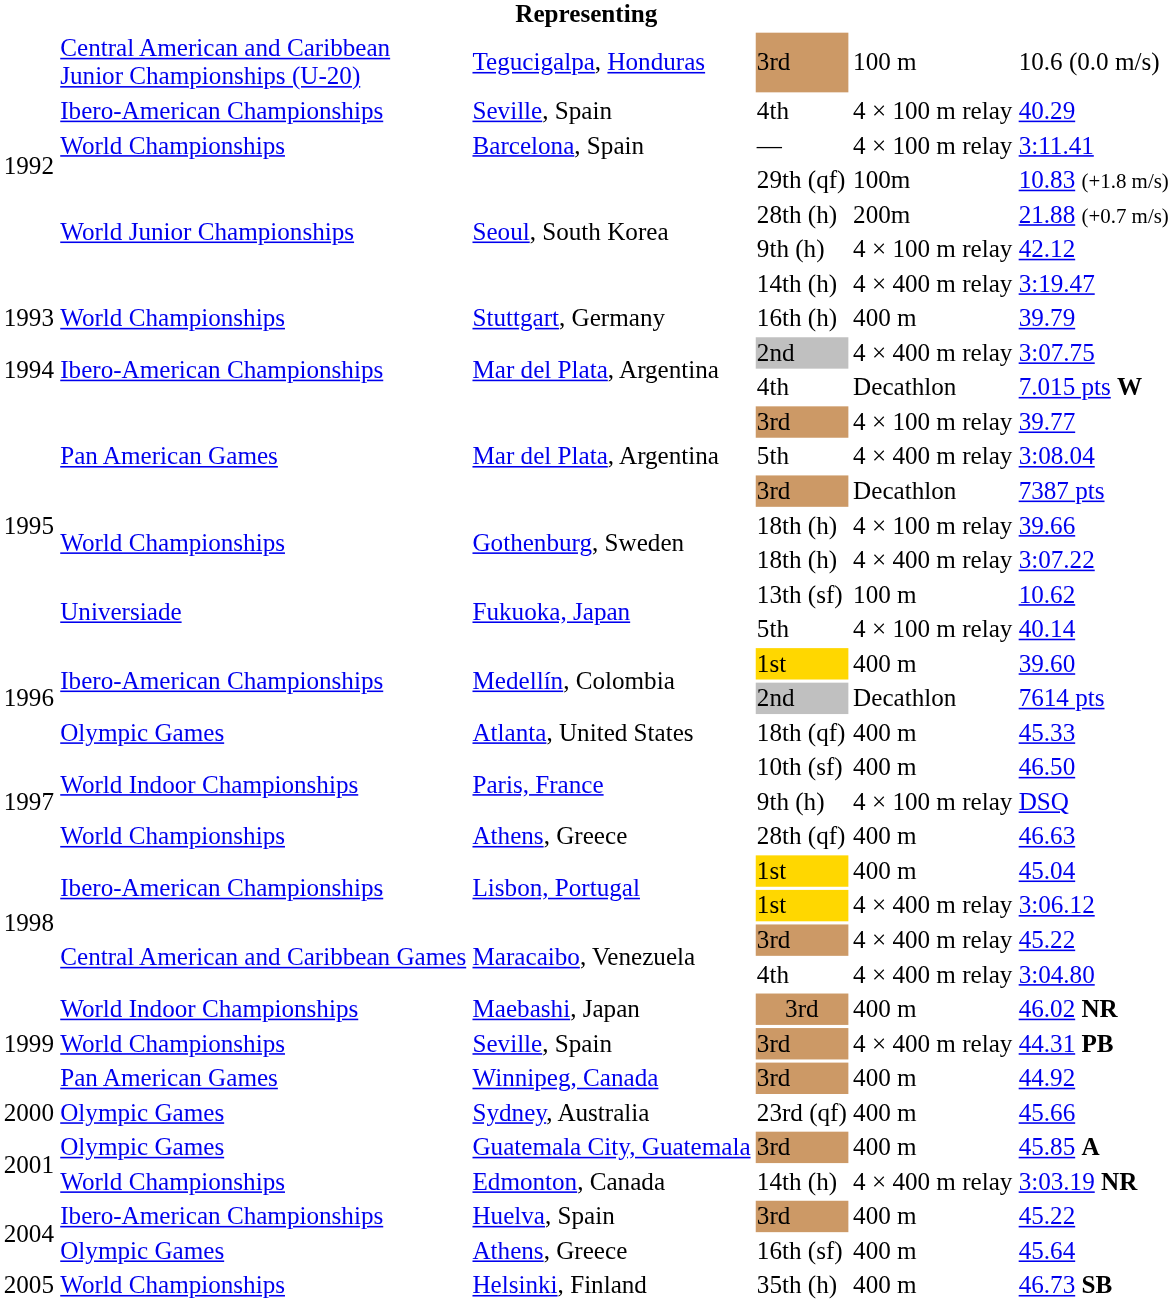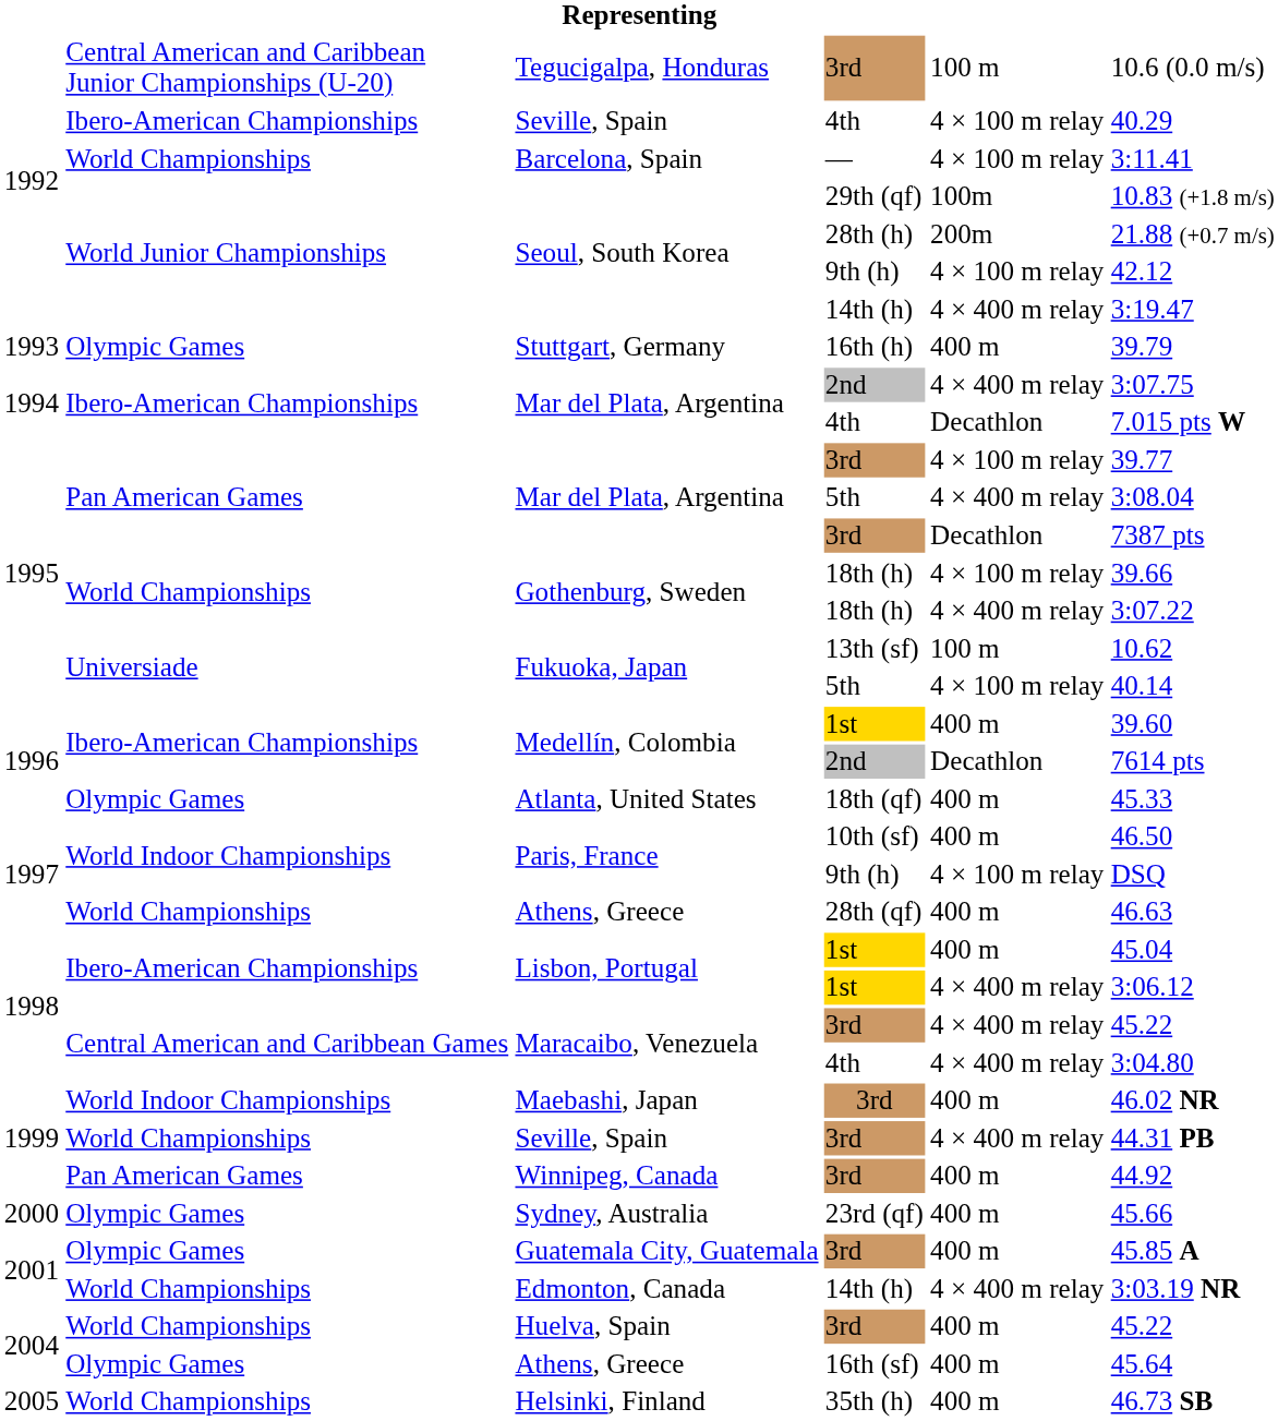 <table>
 <tr>
 <th colspan="6">Representing </th>
 </tr>
 <tr>
 <td rowspan = "7">1992</td>
 <td><a href='#'>Central American and Caribbean<br>Junior Championships (U-20)</a></td>
 <td><a href='#'>Tegucigalpa</a>, <a href='#'>Honduras</a></td>
 <td bgcolor=cc9966>3rd</td>
 <td>100 m</td>
 <td>10.6 (0.0 m/s)</td>
 </tr>
 <tr>
 <td><a href='#'>Ibero-American Championships</a></td>
 <td><a href='#'>Seville</a>, Spain</td>
 <td>4th</td>
 <td>4 × 100 m relay</td>
 <td><a href='#'>40.29</a></td>
 </tr>
 <tr>
 <td><a href='#'>World Championships</a></td>
 <td><a href='#'>Barcelona</a>, Spain</td>
 <td>—</td>
 <td>4 × 100 m relay</td>
 <td><a href='#'>3:11.41</a></td>
 </tr>
 <tr>
 <td rowspan=4><a href='#'>World Junior Championships</a></td>
 <td rowspan=4><a href='#'>Seoul</a>, South Korea</td>
 <td>29th (qf)</td>
 <td>100m</td>
 <td><a href='#'>10.83</a> <small>(+1.8 m/s)</small></td>
 </tr>
 <tr>
 <td>28th (h)</td>
 <td>200m</td>
 <td><a href='#'>21.88</a> <small>(+0.7 m/s)</small></td>
 </tr>
 <tr>
 <td>9th (h)</td>
 <td>4 × 100 m relay</td>
 <td><a href='#'>42.12</a></td>
 </tr>
 <tr>
 <td>14th (h)</td>
 <td>4 × 400 m relay</td>
 <td><a href='#'>3:19.47</a></td>
 </tr>
 <tr>
 <td>1993</td>
-<td><a href='#'>World Championships</a></td>
+<td><a href='#'>Olympic Games</a></td>
 <td><a href='#'>Stuttgart</a>, Germany</td>
 <td>16th (h)</td>
 <td>400 m</td>
 <td><a href='#'>39.79</a></td>
 </tr>
 <tr>
 <td rowspan=2>1994</td>
 <td rowspan=2><a href='#'>Ibero-American Championships</a></td>
 <td rowspan=2><a href='#'>Mar del Plata</a>, Argentina</td>
 <td bgcolor=silver>2nd</td>
 <td>4 × 400 m relay</td>
 <td><a href='#'>3:07.75</a></td>
 </tr>
 <tr>
 <td>4th</td>
 <td>Decathlon</td>
 <td><a href='#'>7.015 pts</a> <strong>W</strong></td>
 </tr>
 <tr>
 <td rowspan=7>1995</td>
 <td rowspan=3><a href='#'>Pan American Games</a></td>
 <td rowspan=3><a href='#'>Mar del Plata</a>, Argentina</td>
 <td bgcolor="cc9966">3rd</td>
 <td>4 × 100 m relay</td>
 <td><a href='#'>39.77</a></td>
 </tr>
 <tr>
 <td>5th</td>
 <td>4 × 400 m relay</td>
 <td><a href='#'>3:08.04</a></td>
 </tr>
 <tr>
 <td bgcolor="cc9966">3rd</td>
 <td>Decathlon</td>
 <td><a href='#'>7387 pts</a></td>
 </tr>
 <tr>
 <td rowspan = "2"><a href='#'>World Championships</a></td>
 <td rowspan = "2"><a href='#'>Gothenburg</a>, Sweden</td>
 <td>18th (h)</td>
 <td>4 × 100 m relay</td>
 <td><a href='#'>39.66</a></td>
 </tr>
 <tr>
 <td>18th (h)</td>
 <td>4 × 400 m relay</td>
 <td><a href='#'>3:07.22</a></td>
 </tr>
 <tr>
 <td rowspan = "2"><a href='#'>Universiade</a></td>
 <td rowspan = "2"><a href='#'>Fukuoka, Japan</a></td>
 <td>13th (sf)</td>
 <td>100 m</td>
 <td><a href='#'>10.62</a></td>
 </tr>
 <tr>
 <td>5th</td>
 <td>4 × 100 m relay</td>
 <td><a href='#'>40.14</a></td>
 </tr>
 <tr>
 <td rowspan = "3">1996</td>
 <td rowspan = "2"><a href='#'>Ibero-American Championships</a></td>
 <td rowspan = "2"><a href='#'>Medellín</a>, Colombia</td>
 <td bgcolor=gold>1st</td>
 <td>400 m</td>
 <td><a href='#'>39.60</a></td>
 </tr>
 <tr>
 <td bgcolor=silver>2nd</td>
 <td>Decathlon</td>
 <td><a href='#'>7614 pts</a></td>
 </tr>
 <tr>
 <td><a href='#'>Olympic Games</a></td>
 <td><a href='#'>Atlanta</a>, United States</td>
 <td>18th (qf)</td>
 <td>400 m</td>
 <td><a href='#'>45.33</a></td>
 </tr>
 <tr>
 <td rowspan=3>1997</td>
 <td rowspan=2><a href='#'>World Indoor Championships</a></td>
 <td rowspan=2><a href='#'>Paris, France</a></td>
 <td>10th (sf)</td>
 <td>400 m</td>
 <td><a href='#'>46.50</a></td>
 </tr>
 <tr>
 <td>9th (h)</td>
 <td>4 × 100 m relay</td>
 <td><a href='#'>DSQ</a></td>
 </tr>
 <tr>
 <td><a href='#'>World Championships</a></td>
 <td><a href='#'>Athens</a>, Greece</td>
 <td>28th (qf)</td>
 <td>400 m</td>
 <td><a href='#'>46.63</a></td>
 </tr>
 <tr>
 <td rowspan=4>1998</td>
 <td rowspan=2><a href='#'>Ibero-American Championships</a></td>
 <td rowspan=2><a href='#'>Lisbon, Portugal</a></td>
 <td bgcolor=gold>1st</td>
 <td>400 m</td>
 <td><a href='#'>45.04</a></td>
 </tr>
 <tr>
 <td bgcolor=gold>1st</td>
 <td>4 × 400 m relay</td>
 <td><a href='#'>3:06.12</a></td>
 </tr>
 <tr>
 <td rowspan=2><a href='#'>Central American and Caribbean Games</a></td>
 <td rowspan=2><a href='#'>Maracaibo</a>, Venezuela</td>
 <td bgcolor="cc9966">3rd</td>
 <td>4 × 400 m relay</td>
 <td><a href='#'>45.22</a></td>
 </tr>
 <tr>
 <td>4th</td>
 <td>4 × 400 m relay</td>
 <td><a href='#'>3:04.80</a></td>
 </tr>
 <tr>
 <td rowspan=3>1999</td>
 <td><a href='#'>World Indoor Championships</a></td>
 <td><a href='#'>Maebashi</a>, Japan</td>
 <td bgcolor="cc9966" align="center">3rd</td>
 <td>400 m</td>
 <td><a href='#'>46.02</a> <strong>NR</strong></td>
 </tr>
 <tr>
 <td><a href='#'>World Championships</a></td>
 <td><a href='#'>Seville</a>, Spain</td>
 <td bgcolor="cc9966">3rd</td>
 <td>4 × 400 m relay</td>
 <td><a href='#'>44.31</a> <strong>PB</strong></td>
 </tr>
 <tr>
 <td><a href='#'>Pan American Games</a></td>
 <td><a href='#'>Winnipeg, Canada</a></td>
 <td bgcolor="cc9966">3rd</td>
 <td>400 m</td>
 <td><a href='#'>44.92</a></td>
 </tr>
 <tr>
 <td>2000</td>
 <td><a href='#'>Olympic Games</a></td>
 <td><a href='#'>Sydney</a>, Australia</td>
 <td>23rd (qf)</td>
 <td>400 m</td>
 <td><a href='#'>45.66</a></td>
 </tr>
 <tr>
 <td rowspan = "2">2001</td>
 <td><a href='#'>Olympic Games</a></td>
 <td><a href='#'>Guatemala City, Guatemala</a></td>
 <td bgcolor="cc9966">3rd</td>
 <td>400 m</td>
 <td><a href='#'>45.85</a> <strong>A</strong></td>
 </tr>
 <tr>
 <td><a href='#'>World Championships</a></td>
 <td><a href='#'>Edmonton</a>, Canada</td>
 <td>14th (h)</td>
 <td>4 × 400 m relay</td>
 <td><a href='#'>3:03.19</a> <strong>NR</strong></td>
 </tr>
 <tr>
 <td rowspan = "2">2004</td>
-<td><a href='#'>Ibero-American Championships</a></td>
+<td><a href='#'>World Championships</a></td>
 <td><a href='#'>Huelva</a>, Spain</td>
 <td bgcolor=cc9966>3rd</td>
 <td>400 m</td>
 <td><a href='#'>45.22</a></td>
 </tr>
 <tr>
 <td><a href='#'>Olympic Games</a></td>
 <td><a href='#'>Athens</a>, Greece</td>
 <td>16th (sf)</td>
 <td>400 m</td>
 <td><a href='#'>45.64</a></td>
 </tr>
 <tr>
 <td>2005</td>
 <td><a href='#'>World Championships</a></td>
 <td><a href='#'>Helsinki</a>, Finland</td>
 <td>35th (h)</td>
 <td>400 m</td>
 <td><a href='#'>46.73</a> <strong>SB</strong></td>
 </tr>
 </table>
